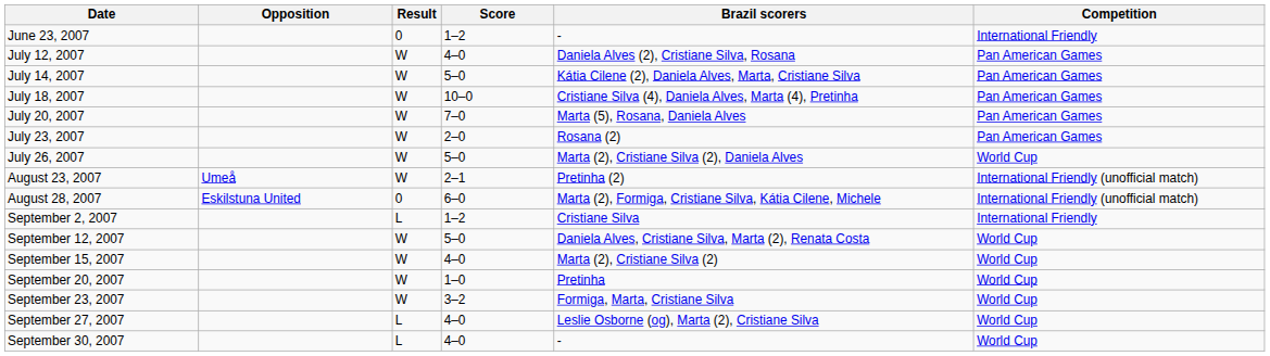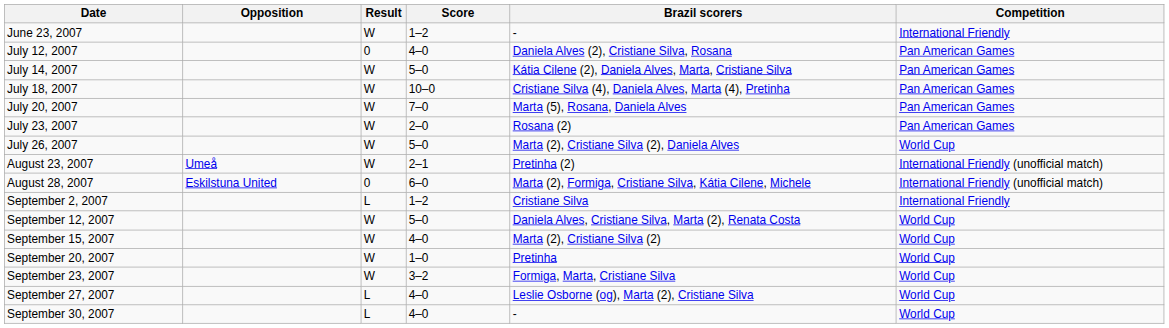 <table class="wikitable" style="text-align: left;">
 <tr>
 <th width=12%>Date</th>
 <th width=12%>Opposition</th>
 <th width=1%>Result</th>
 <th width=7%>Score</th>
 <th width=26%>Brazil scorers</th>
 <th width=18%>Competition</th>
 </tr>
 <tr>
 <td>June 23, 2007</td>
 <td></td>
-<td>0</td>
+<td>W</td>
 <td>1–2</td>
 <td>-</td>
 <td><a href='#'>International Friendly</a></td>
 </tr>
 <tr>
 <td>July 12, 2007</td>
 <td></td>
-<td>W</td>
+<td>0</td>
 <td>4–0</td>
 <td><a href='#'>Daniela Alves</a> (2), <a href='#'>Cristiane Silva</a>, <a href='#'>Rosana</a></td>
 <td><a href='#'>Pan American Games</a></td>
 </tr>
 <tr>
 <td>July 14, 2007</td>
 <td></td>
 <td>W</td>
 <td>5–0</td>
 <td><a href='#'>Kátia Cilene</a> (2), <a href='#'>Daniela Alves</a>, <a href='#'>Marta</a>, <a href='#'>Cristiane Silva</a></td>
 <td><a href='#'>Pan American Games</a></td>
 </tr>
 <tr>
 <td>July 18, 2007</td>
 <td></td>
 <td>W</td>
 <td>10–0</td>
 <td><a href='#'>Cristiane Silva</a> (4), <a href='#'>Daniela Alves</a>, <a href='#'>Marta</a> (4), <a href='#'>Pretinha</a></td>
 <td><a href='#'>Pan American Games</a></td>
 </tr>
 <tr>
 <td>July 20, 2007</td>
 <td></td>
 <td>W</td>
 <td>7–0</td>
 <td><a href='#'>Marta</a> (5), <a href='#'>Rosana</a>, <a href='#'>Daniela Alves</a></td>
 <td><a href='#'>Pan American Games</a></td>
 </tr>
 <tr>
 <td>July 23, 2007</td>
 <td></td>
 <td>W</td>
 <td>2–0</td>
 <td><a href='#'>Rosana</a> (2)</td>
 <td><a href='#'>Pan American Games</a></td>
 </tr>
 <tr>
 <td>July 26, 2007</td>
 <td></td>
 <td>W</td>
 <td>5–0</td>
 <td><a href='#'>Marta</a> (2), <a href='#'>Cristiane Silva</a> (2), <a href='#'>Daniela Alves</a></td>
 <td><a href='#'>World Cup</a></td>
 </tr>
 <tr>
 <td>August 23, 2007</td>
 <td> <a href='#'>Umeå</a></td>
 <td>W</td>
 <td>2–1</td>
 <td><a href='#'>Pretinha</a> (2)</td>
 <td><a href='#'>International Friendly</a> (unofficial match)</td>
 </tr>
 <tr>
 <td>August 28, 2007</td>
 <td> <a href='#'>Eskilstuna United</a></td>
 <td>0</td>
 <td>6–0</td>
 <td><a href='#'>Marta</a> (2), <a href='#'>Formiga</a>, <a href='#'>Cristiane Silva</a>, <a href='#'>Kátia Cilene</a>, <a href='#'>Michele</a></td>
 <td><a href='#'>International Friendly</a> (unofficial match)</td>
 </tr>
 <tr>
 <td>September 2, 2007</td>
 <td></td>
 <td>L</td>
 <td>1–2</td>
 <td><a href='#'>Cristiane Silva</a></td>
 <td><a href='#'>International Friendly</a></td>
 </tr>
 <tr>
 <td>September 12, 2007</td>
 <td></td>
 <td>W</td>
 <td>5–0</td>
 <td><a href='#'>Daniela Alves</a>, <a href='#'>Cristiane Silva</a>, <a href='#'>Marta</a> (2), <a href='#'>Renata Costa</a></td>
 <td><a href='#'>World Cup</a></td>
 </tr>
 <tr>
 <td>September 15, 2007</td>
 <td></td>
 <td>W</td>
 <td>4–0</td>
 <td><a href='#'>Marta</a> (2), <a href='#'>Cristiane Silva</a> (2)</td>
 <td><a href='#'>World Cup</a></td>
 </tr>
 <tr>
 <td>September 20, 2007</td>
 <td></td>
 <td>W</td>
 <td>1–0</td>
 <td><a href='#'>Pretinha</a></td>
 <td><a href='#'>World Cup</a></td>
 </tr>
 <tr>
 <td>September 23, 2007</td>
 <td></td>
 <td>W</td>
 <td>3–2</td>
 <td><a href='#'>Formiga</a>, <a href='#'>Marta</a>, <a href='#'>Cristiane Silva</a></td>
 <td><a href='#'>World Cup</a></td>
 </tr>
 <tr>
 <td>September 27, 2007</td>
 <td></td>
 <td>L</td>
 <td>4–0</td>
 <td><a href='#'>Leslie Osborne</a> (<a href='#'>og</a>), <a href='#'>Marta</a> (2), <a href='#'>Cristiane Silva</a></td>
 <td><a href='#'>World Cup</a></td>
 </tr>
 <tr>
 <td>September 30, 2007</td>
 <td></td>
 <td>L</td>
 <td>4–0</td>
 <td>-</td>
 <td><a href='#'>World Cup</a></td>
 </tr>
 </table>
